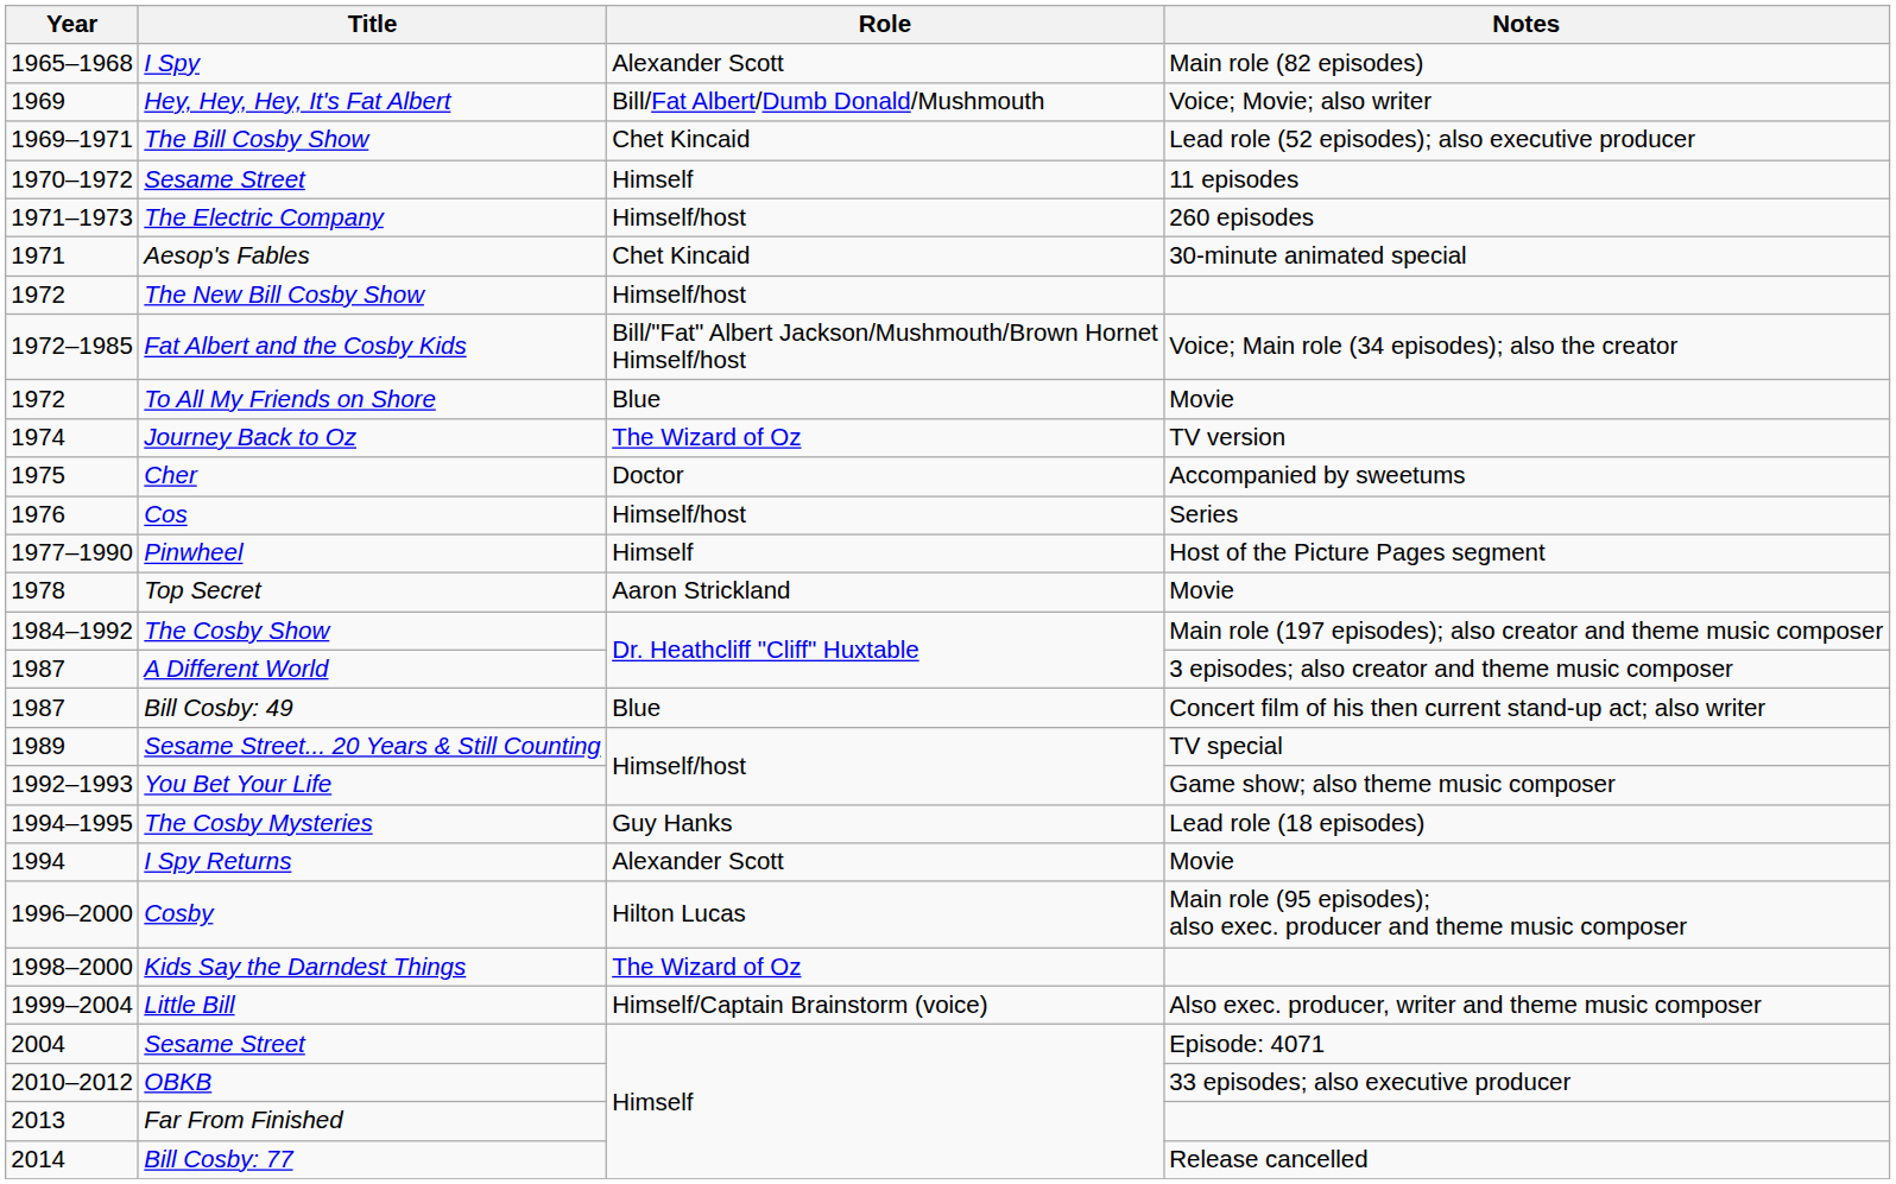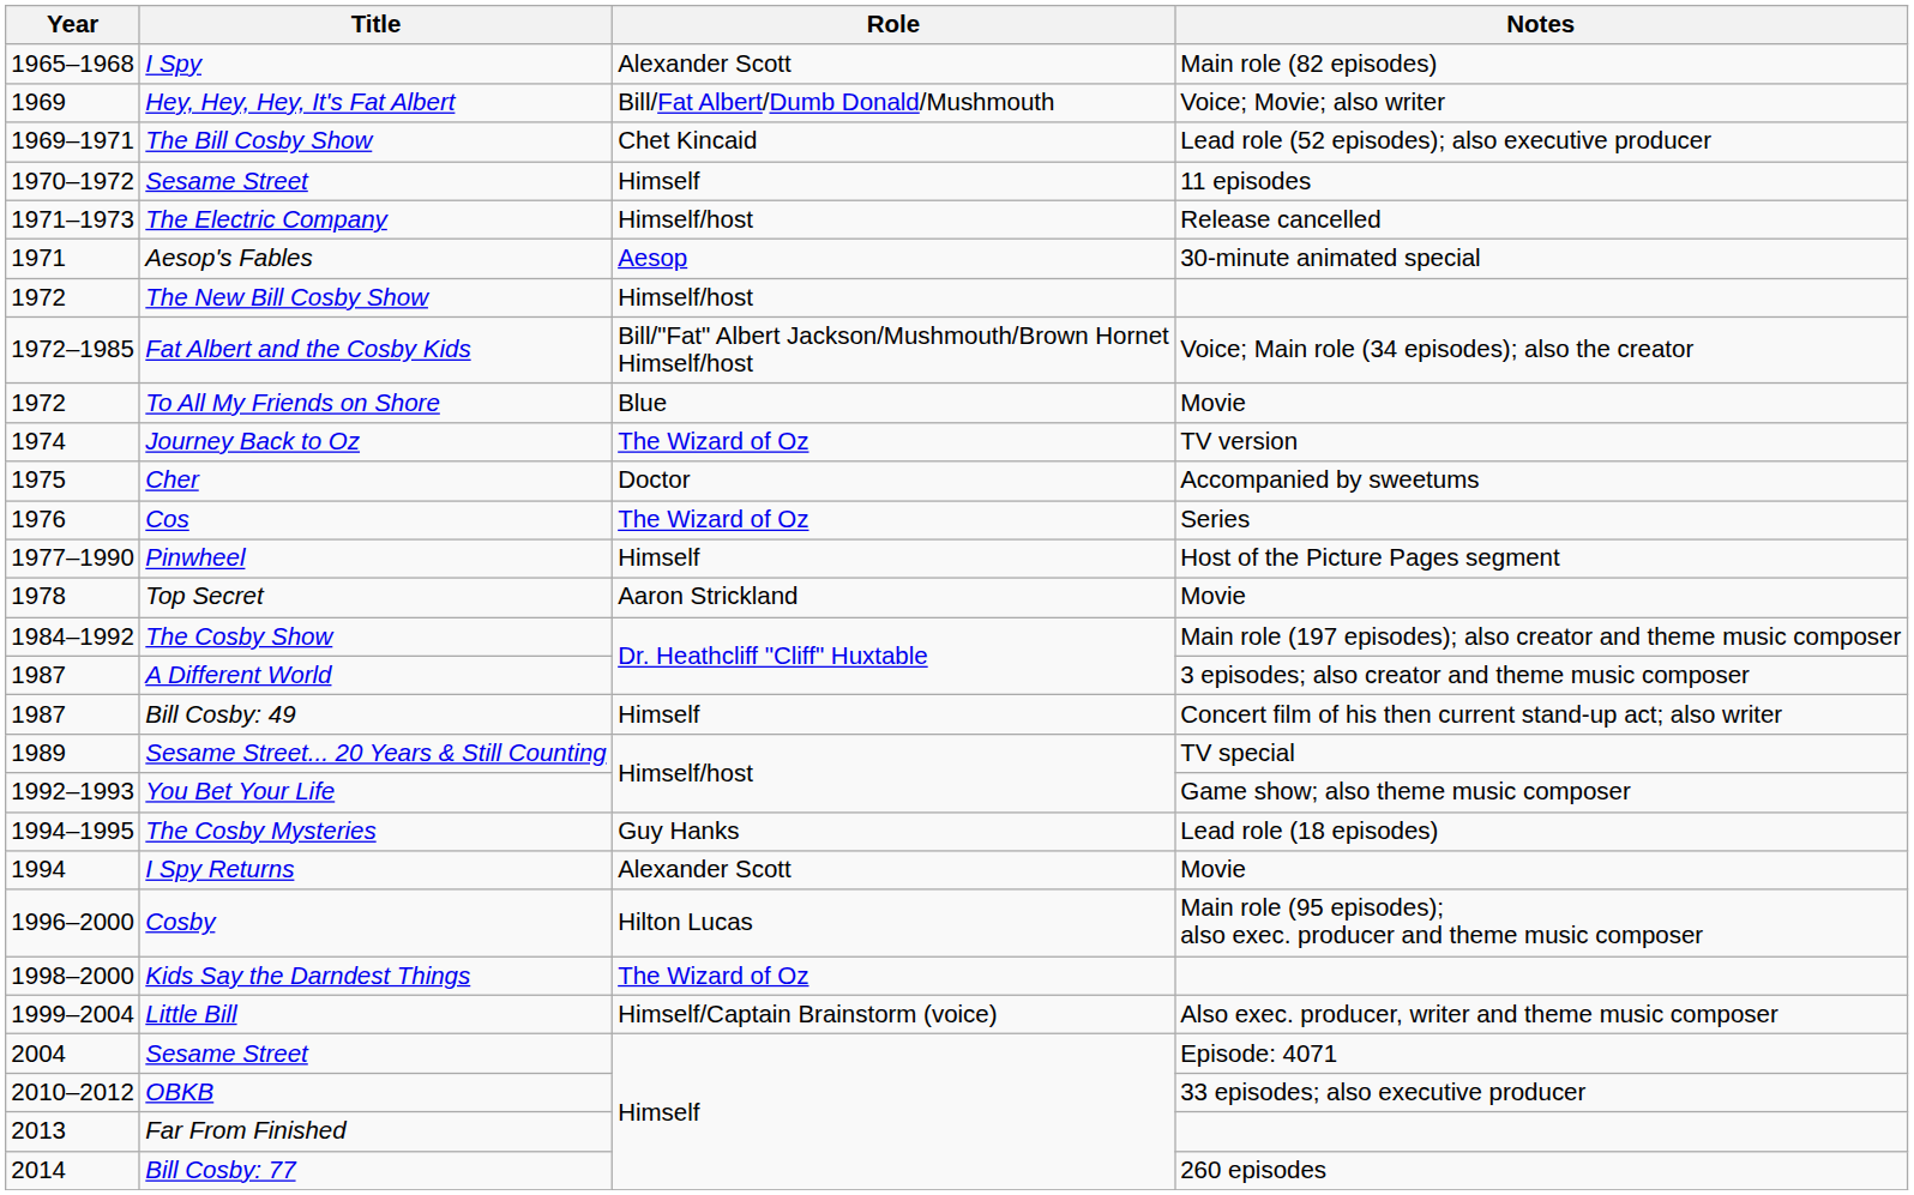 <table class="wikitable sortable">
 <tr>
 <th>Year</th>
 <th>Title</th>
 <th>Role</th>
 <th class="unsortable">Notes</th>
 </tr>
 <tr>
 <td>1965–1968</td>
 <td><em><a href='#'>I Spy</a></em></td>
 <td>Alexander Scott</td>
 <td>Main role (82 episodes)</td>
 </tr>
 <tr>
 <td>1969</td>
 <td><em><a href='#'>Hey, Hey, Hey, It's Fat Albert</a></em></td>
 <td>Bill/<a href='#'>Fat Albert</a>/<a href='#'>Dumb Donald</a>/Mushmouth</td>
 <td>Voice; Movie; also writer</td>
 </tr>
 <tr>
 <td>1969–1971</td>
 <td><em><a href='#'>The Bill Cosby Show</a></em></td>
 <td>Chet Kincaid</td>
 <td>Lead role (52 episodes); also executive producer</td>
 </tr>
 <tr>
 <td>1970–1972</td>
 <td><em> <a href='#'>Sesame Street</a></em></td>
 <td>Himself</td>
 <td>11 episodes</td>
 </tr>
 <tr>
 <td>1971–1973</td>
 <td><em><a href='#'>The Electric Company</a></em></td>
 <td>Himself/host</td>
-<td>260 episodes</td>
+<td>Release cancelled</td>
 </tr>
 <tr>
 <td>1971</td>
 <td><em>Aesop's Fables</em></td>
-<td>Chet Kincaid</td>
+<td><a href='#'>Aesop</a></td>
 <td>30-minute animated special</td>
 </tr>
 <tr>
 <td>1972</td>
 <td><em><a href='#'>The New Bill Cosby Show</a></em></td>
 <td>Himself/host</td>
 <td></td>
 </tr>
 <tr>
 <td>1972–1985</td>
 <td><em><a href='#'>Fat Albert and the Cosby Kids</a></em></td>
 <td>Bill/"Fat" Albert Jackson/Mushmouth/Brown Hornet <br> Himself/host</td>
 <td>Voice; Main role (34 episodes); also the creator</td>
 </tr>
 <tr>
 <td>1972</td>
 <td><em><a href='#'>To All My Friends on Shore</a></em></td>
 <td>Blue</td>
 <td>Movie</td>
 </tr>
 <tr>
 <td>1974</td>
 <td><em><a href='#'>Journey Back to Oz</a></em></td>
 <td><a href='#'>The Wizard of Oz</a></td>
 <td>TV version</td>
 </tr>
 <tr>
 <td>1975</td>
 <td><em><a href='#'>Cher</a></em></td>
 <td>Doctor</td>
 <td>Accompanied by sweetums</td>
 </tr>
 <tr>
 <td>1976</td>
 <td><em><a href='#'>Cos</a></em></td>
-<td>Himself/host</td>
+<td><a href='#'>The Wizard of Oz</a></td>
 <td>Series</td>
 </tr>
 <tr>
 <td>1977–1990</td>
 <td><em><a href='#'>Pinwheel</a></em></td>
 <td>Himself</td>
 <td>Host of the Picture Pages segment</td>
 </tr>
 <tr>
 <td>1978</td>
 <td><em>Top Secret</em></td>
 <td>Aaron Strickland</td>
 <td>Movie</td>
 </tr>
 <tr>
 <td>1984–1992</td>
 <td><em><a href='#'>The Cosby Show</a></em></td>
 <td rowspan="2"><a href='#'>Dr. Heathcliff "Cliff" Huxtable</a></td>
 <td>Main role (197 episodes); also creator and theme music composer</td>
 </tr>
 <tr>
 <td>1987</td>
 <td><em><a href='#'>A Different World</a></em></td>
 <td>3 episodes; also creator and theme music composer</td>
 </tr>
 <tr>
 <td>1987</td>
 <td><em>Bill Cosby: 49</em></td>
-<td>Blue</td>
+<td>Himself</td>
 <td>Concert film of his then current stand-up act; also writer</td>
 </tr>
 <tr>
 <td>1989</td>
 <td><em> <a href='#'>Sesame Street... 20 Years & Still Counting</a></em></td>
 <td rowspan="2">Himself/host</td>
 <td>TV special</td>
 </tr>
 <tr>
 <td>1992–1993</td>
 <td><em><a href='#'>You Bet Your Life</a></em></td>
 <td>Game show; also theme music composer</td>
 </tr>
 <tr>
 <td>1994–1995</td>
 <td><em><a href='#'>The Cosby Mysteries</a></em></td>
 <td>Guy Hanks</td>
 <td>Lead role (18 episodes)</td>
 </tr>
 <tr>
 <td>1994</td>
 <td><em><a href='#'>I Spy Returns</a></em></td>
 <td>Alexander Scott</td>
 <td>Movie</td>
 </tr>
 <tr>
 <td>1996–2000</td>
 <td><em><a href='#'>Cosby</a></em></td>
 <td>Hilton Lucas</td>
 <td>Main role (95 episodes); <br> also exec. producer and theme music composer</td>
 </tr>
 <tr>
 <td>1998–2000</td>
 <td><em><a href='#'>Kids Say the Darndest Things</a></em></td>
 <td><a href='#'>The Wizard of Oz</a></td>
 <td></td>
 </tr>
 <tr>
 <td>1999–2004</td>
 <td><em><a href='#'>Little Bill</a></em></td>
 <td>Himself/Captain Brainstorm (voice)</td>
 <td>Also exec. producer, writer and theme music composer</td>
 </tr>
 <tr>
 <td>2004</td>
 <td><em><a href='#'>Sesame Street</a></em></td>
 <td rowspan="4">Himself</td>
 <td>Episode: 4071</td>
 </tr>
 <tr>
 <td>2010–2012</td>
 <td><em><a href='#'>OBKB</a></em></td>
 <td>33 episodes; also executive producer</td>
 </tr>
 <tr>
 <td>2013</td>
 <td><em>Far From Finished</em></td>
 <td></td>
 </tr>
 <tr>
 <td>2014</td>
 <td><em><a href='#'>Bill Cosby: 77</a></em></td>
-<td>Release cancelled</td>
+<td>260 episodes</td>
 </tr>
 </table>
